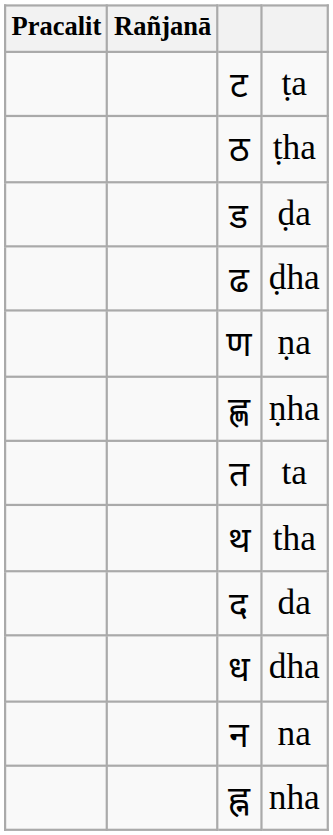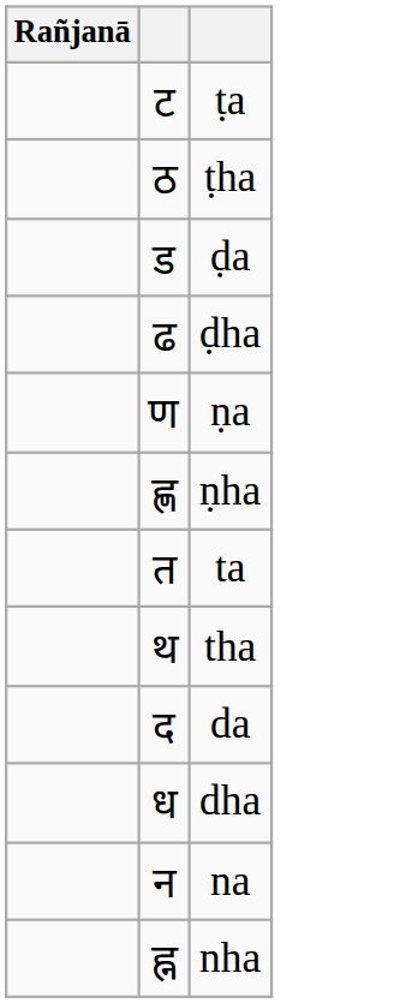 <table class="wikitable" style="text-align: center; font-size: 16px; float: left; margin-right: 1em;">
 <tr style="font-size: 12px">
-<th>Pracalit</th>
 <th>Rañjanā</th>
 <th></th>
 <th></th>
 </tr>
 <tr>
 <td></td>
-<td></td>
 <td>ट</td>
 <td>ṭa</td>
 </tr>
 <tr>
-<td></td>
 <td></td>
 <td>ठ</td>
 <td>ṭha</td>
 </tr>
 <tr>
 <td></td>
-<td></td>
 <td>ड</td>
 <td>ḍa</td>
 </tr>
 <tr>
-<td></td>
 <td></td>
 <td>ढ</td>
 <td>ḍha</td>
 </tr>
 <tr>
 <td></td>
-<td></td>
 <td>ण</td>
 <td>ṇa</td>
 </tr>
 <tr>
-<td></td>
 <td></td>
 <td>ह्ण</td>
 <td>ṇha</td>
 </tr>
 <tr>
 <td></td>
-<td></td>
 <td>त</td>
 <td>ta</td>
 </tr>
 <tr>
-<td></td>
 <td></td>
 <td>थ</td>
 <td>tha</td>
 </tr>
 <tr>
 <td></td>
-<td></td>
 <td>द</td>
 <td>da</td>
 </tr>
 <tr>
-<td></td>
 <td></td>
 <td>ध</td>
 <td>dha</td>
 </tr>
 <tr>
 <td></td>
-<td></td>
 <td>न</td>
 <td>na</td>
 </tr>
 <tr>
 <td></td>
-<td></td>
 <td>ह्न</td>
 <td>nha</td>
 </tr>
 </table>
